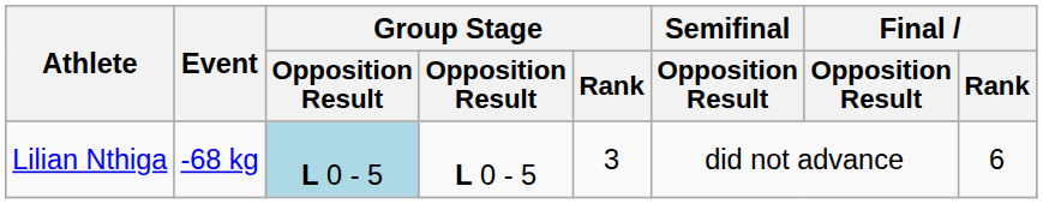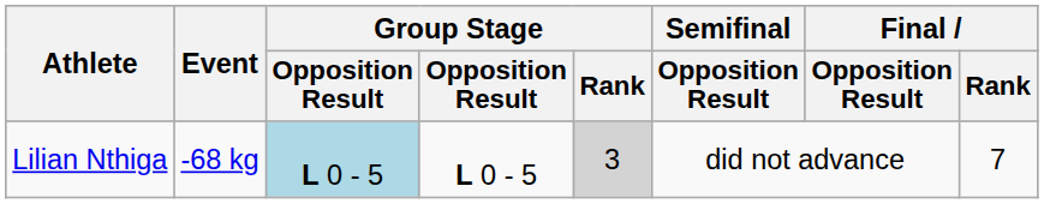 <table class="wikitable" style="font-size:90%;">
 <tr>
 <th rowspan=2>Athlete</th>
 <th rowspan=2>Event</th>
 <th colspan=3>Group Stage</th>
 <th>Semifinal</th>
 <th colspan=2>Final / </th>
 </tr>
 <tr style="font-size: 95%">
 <th>Opposition<br>Result</th>
 <th>Opposition<br>Result</th>
 <th>Rank</th>
 <th>Opposition<br>Result</th>
 <th>Opposition<br>Result</th>
 <th>Rank</th>
 </tr>
 <tr align=center>
 <td align=left><a href='#'>Lilian Nthiga</a></td>
 <td align=left><a href='#'>-68 kg</a></td>
 <td style="background: lightblue;"><br><strong>L</strong> 0 - 5</td>
 <td><br><strong>L</strong> 0 - 5</td>
-<td>3</td>
+<td style="background: lightgrey;">3</td>
 <td colspan=2>did not advance</td>
-<td>6</td>
+<td>7</td>
 </tr>
 </table>
